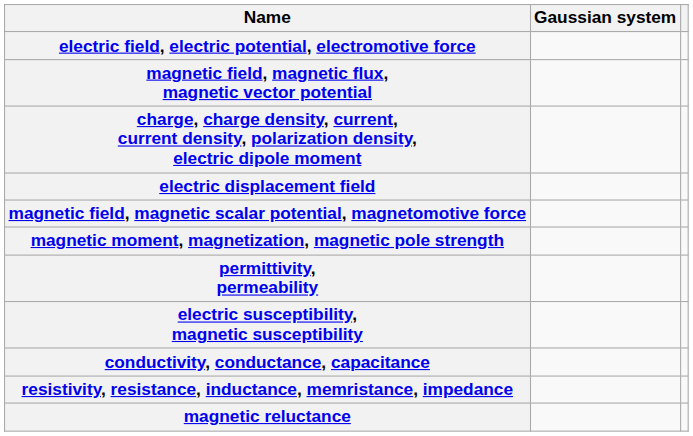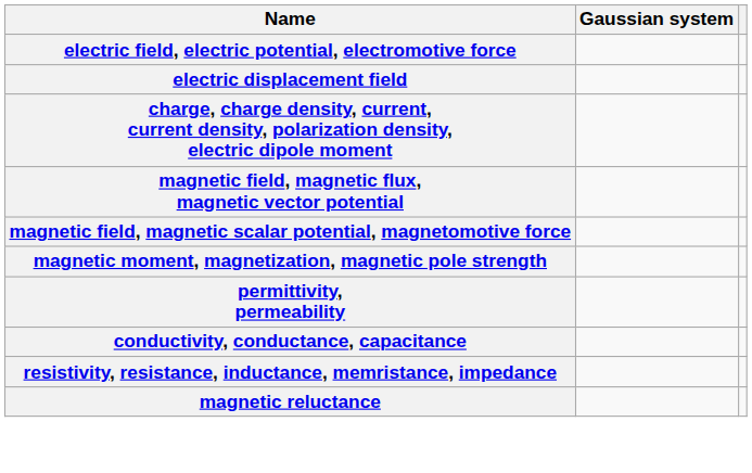 <table class="wikitable plainrowheaders">
 <tr>
 <th scope="col">Name</th>
 <th scope="col">Gaussian system</th>
 <th scope="col"></th>
 </tr>
 <tr>
 <th scope="row"><a href='#'>electric field</a>, <a href='#'>electric potential</a>, <a href='#'>electromotive force</a></th>
 <td></td>
 <td></td>
 </tr>
 <tr>
-<th scope="row"><a href='#'>magnetic  field</a>, <a href='#'>magnetic flux</a>,<br><a href='#'>magnetic vector potential</a></th>
+<th scope="row"><a href='#'>electric displacement field</a></th>
 <td></td>
 <td></td>
 </tr>
 <tr>
 <th scope="row"><a href='#'>charge</a>, <a href='#'>charge density</a>, <a href='#'>current</a>,<br><a href='#'>current density</a>, <a href='#'>polarization density</a>,<br><a href='#'>electric dipole moment</a></th>
 <td></td>
 <td></td>
 </tr>
 <tr>
-<th scope="row"><a href='#'>electric displacement field</a></th>
+<th scope="row"><a href='#'>magnetic  field</a>, <a href='#'>magnetic flux</a>,<br><a href='#'>magnetic vector potential</a></th>
 <td></td>
 <td></td>
 </tr>
 <tr>
 <th scope="row"><a href='#'>magnetic  field</a>, <a href='#'>magnetic scalar potential</a>, <a href='#'>magnetomotive force</a></th>
 <td></td>
 <td></td>
 </tr>
 <tr>
 <th scope="row"><a href='#'>magnetic moment</a>, <a href='#'>magnetization</a>, <a href='#'>magnetic pole strength</a></th>
 <td></td>
 <td></td>
 </tr>
 <tr>
 <th scope="row"><a href='#'>permittivity</a>,<br><a href='#'>permeability</a></th>
 <td></td>
 <td></td>
 </tr>
 <tr>
-<th scope="row"><a href='#'>electric susceptibility</a>,<br><a href='#'>magnetic susceptibility</a></th>
-<td></td>
-<td></td>
-</tr>
-<tr>
 <th scope="row"><a href='#'>conductivity</a>, <a href='#'>conductance</a>, <a href='#'>capacitance</a></th>
 <td></td>
 <td></td>
 </tr>
 <tr>
 <th scope="row"><a href='#'>resistivity</a>, <a href='#'>resistance</a>, <a href='#'>inductance</a>, <a href='#'>memristance</a>, <a href='#'>impedance</a></th>
 <td></td>
 <td></td>
 </tr>
 <tr>
 <th scope="row"><a href='#'>magnetic reluctance</a></th>
 <td></td>
 <td></td>
 </tr>
 </table>
